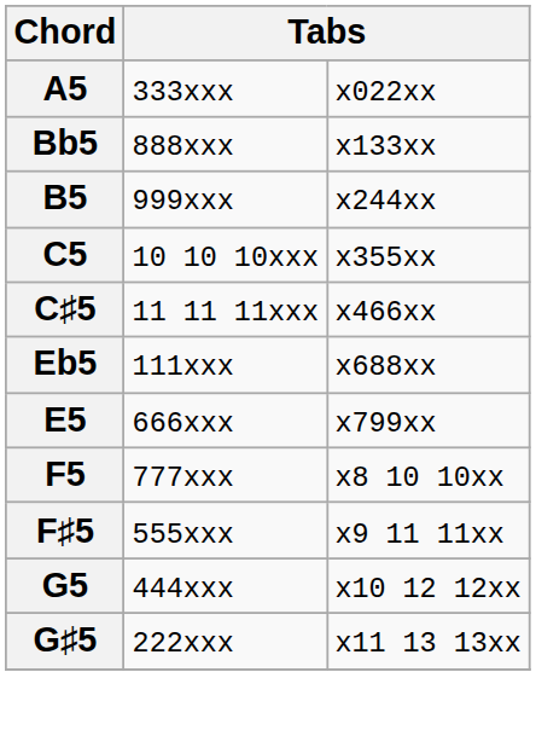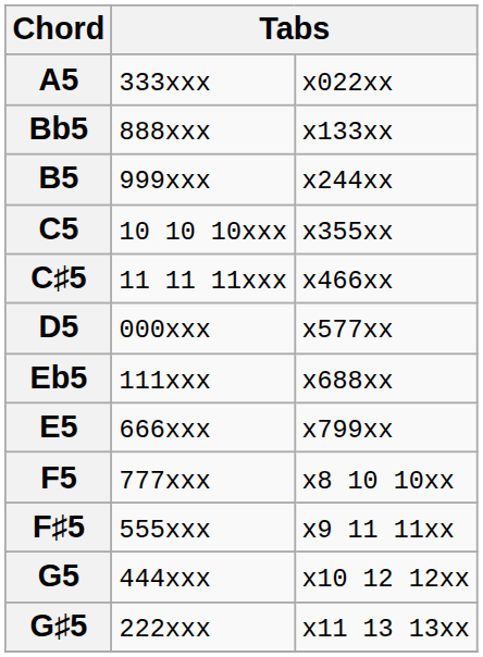 <table class="wikitable">
 <tr>
 <th>Chord</th>
 <th colspan="2">Tabs</th>
 </tr>
 <tr>
 <th>A5</th>
 <td><code>333xxx</code></td>
 <td><code>x022xx</code></td>
 </tr>
 <tr>
 <th>Bb5</th>
 <td><code>888xxx</code></td>
 <td><code>x133xx</code></td>
 </tr>
 <tr>
 <th>B5</th>
 <td><code>999xxx</code></td>
 <td><code>x244xx</code></td>
 </tr>
 <tr>
 <th>C5</th>
 <td><code>10 10 10xxx</code></td>
 <td><code>x355xx</code></td>
 </tr>
 <tr>
 <th>C♯5</th>
 <td><code>11 11 11xxx</code></td>
 <td><code>x466xx</code></td>
+</tr>
+<tr>
+<th>D5</th>
+<td><code>000xxx</code></td>
+<td><code>x577xx</code></td>
 </tr>
 <tr>
 <th>Eb5</th>
 <td><code>111xxx</code></td>
 <td><code>x688xx</code></td>
 </tr>
 <tr>
 <th>E5</th>
 <td><code>666xxx</code></td>
 <td><code>x799xx</code></td>
 </tr>
 <tr>
 <th>F5</th>
 <td><code>777xxx</code></td>
 <td><code>x8 10 10xx</code></td>
 </tr>
 <tr>
 <th>F♯5</th>
 <td><code>555xxx</code></td>
 <td><code>x9 11 11xx</code></td>
 </tr>
 <tr>
 <th>G5</th>
 <td><code>444xxx</code></td>
 <td><code>x10 12 12xx</code></td>
 </tr>
 <tr>
 <th>G♯5</th>
 <td><code>222xxx</code></td>
 <td><code>x11 13 13xx</code></td>
 </tr>
 <tr>
 </tr>
 </table>
